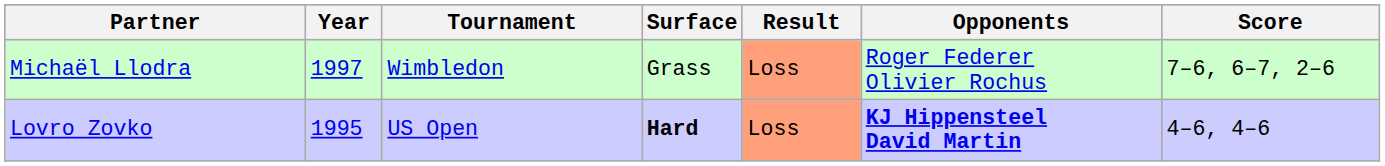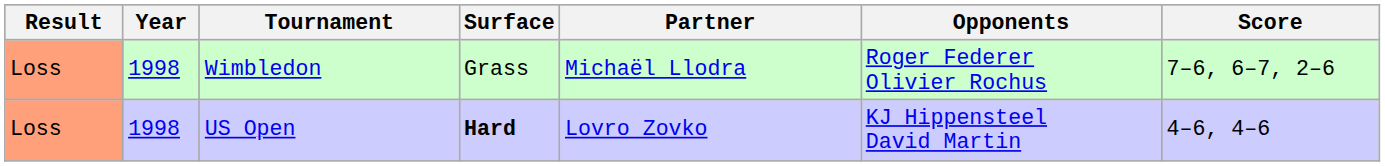 <table class="sortable wikitable">
 <tr>
-<th style="width:175px;">Partner</th>
+<th style="width:65px;">Result</th>
 <th style="width:40px;">Year</th>
 <th style="width:150px;">Tournament</th>
 <th style="width:50px;">Surface</th>
-<th style="width:65px;">Result</th>
+<th style="width:175px;">Partner</th>
 <th style="width:175px;">Opponents</th>
 <th style="width:125px;" class="unsortable">Score</th>
 </tr>
 <tr style="background:#ccffcc;">
-<td> <a href='#'>Michaël Llodra</a></td>
-<td><a href='#'>1997</a></td>
+<td style="background:#ffa07a;">Loss</td>
+<td><a href='#'>1998</a></td>
 <td><a href='#'>Wimbledon</a></td>
 <td>Grass</td>
-<td style="background:#ffa07a;">Loss</td>
+<td> <a href='#'>Michaël Llodra</a></td>
 <td> <a href='#'>Roger Federer</a> <br>  <a href='#'>Olivier Rochus</a></td>
 <td>7–6, 6–7, 2–6</td>
 </tr>
 <tr style="background:#ccccff;">
-<td> <a href='#'>Lovro Zovko</a></td>
-<td><a href='#'>1995</a></td>
+<td style="background:#ffa07a;">Loss</td>
+<td><a href='#'>1998</a></td>
 <td><a href='#'>US Open</a></td>
 <td><strong>Hard</strong></td>
-<td style="background:#ffa07a;">Loss</td>
-<td><strong> <a href='#'>KJ Hippensteel</a> <br>  <a href='#'>David Martin</a></strong></td>
+<td> <a href='#'>Lovro Zovko</a></td>
+<td> <a href='#'>KJ Hippensteel</a> <br>  <a href='#'>David Martin</a></td>
 <td>4–6, 4–6</td>
 </tr>
 </table>
